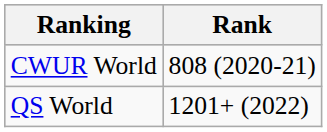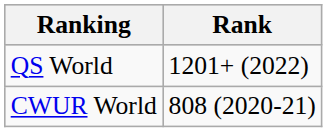 <table class="wikitable">
 <tr>
 <th>Ranking</th>
 <th>Rank</th>
 </tr>
 <tr>
+<td><a href='#'>QS</a> World</td>
+<td>1201+ (2022)</td>
+</tr>
+<tr>
 <td><a href='#'>CWUR</a> World</td>
 <td>808 (2020-21)</td>
 </tr>
-<tr>
-<td><a href='#'>QS</a> World</td>
-<td>1201+ (2022)</td>
-</tr>
 </table>
